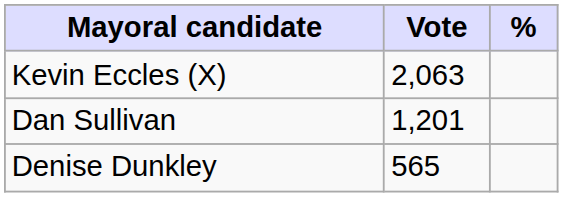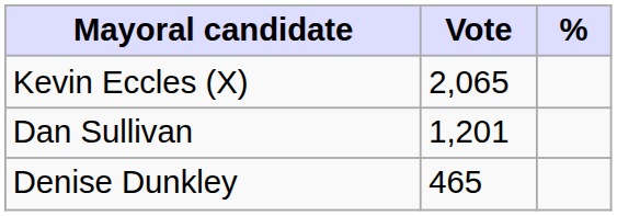 <table class="wikitable">
 <tr>
 <th style="background:#ddf; width:200px;">Mayoral candidate </th>
 <th style="background:#ddf; width:50px;">Vote</th>
 <th style="background:#ddf; width:30px;">%</th>
 </tr>
 <tr>
 <td>Kevin Eccles (X)</td>
-<td>2,063</td>
+<td>2,065</td>
 <td></td>
 </tr>
 <tr>
 <td>Dan Sullivan</td>
 <td>1,201</td>
 <td></td>
 </tr>
 <tr>
 <td>Denise Dunkley</td>
-<td>565</td>
+<td>465</td>
 <td></td>
 </tr>
 </table>
